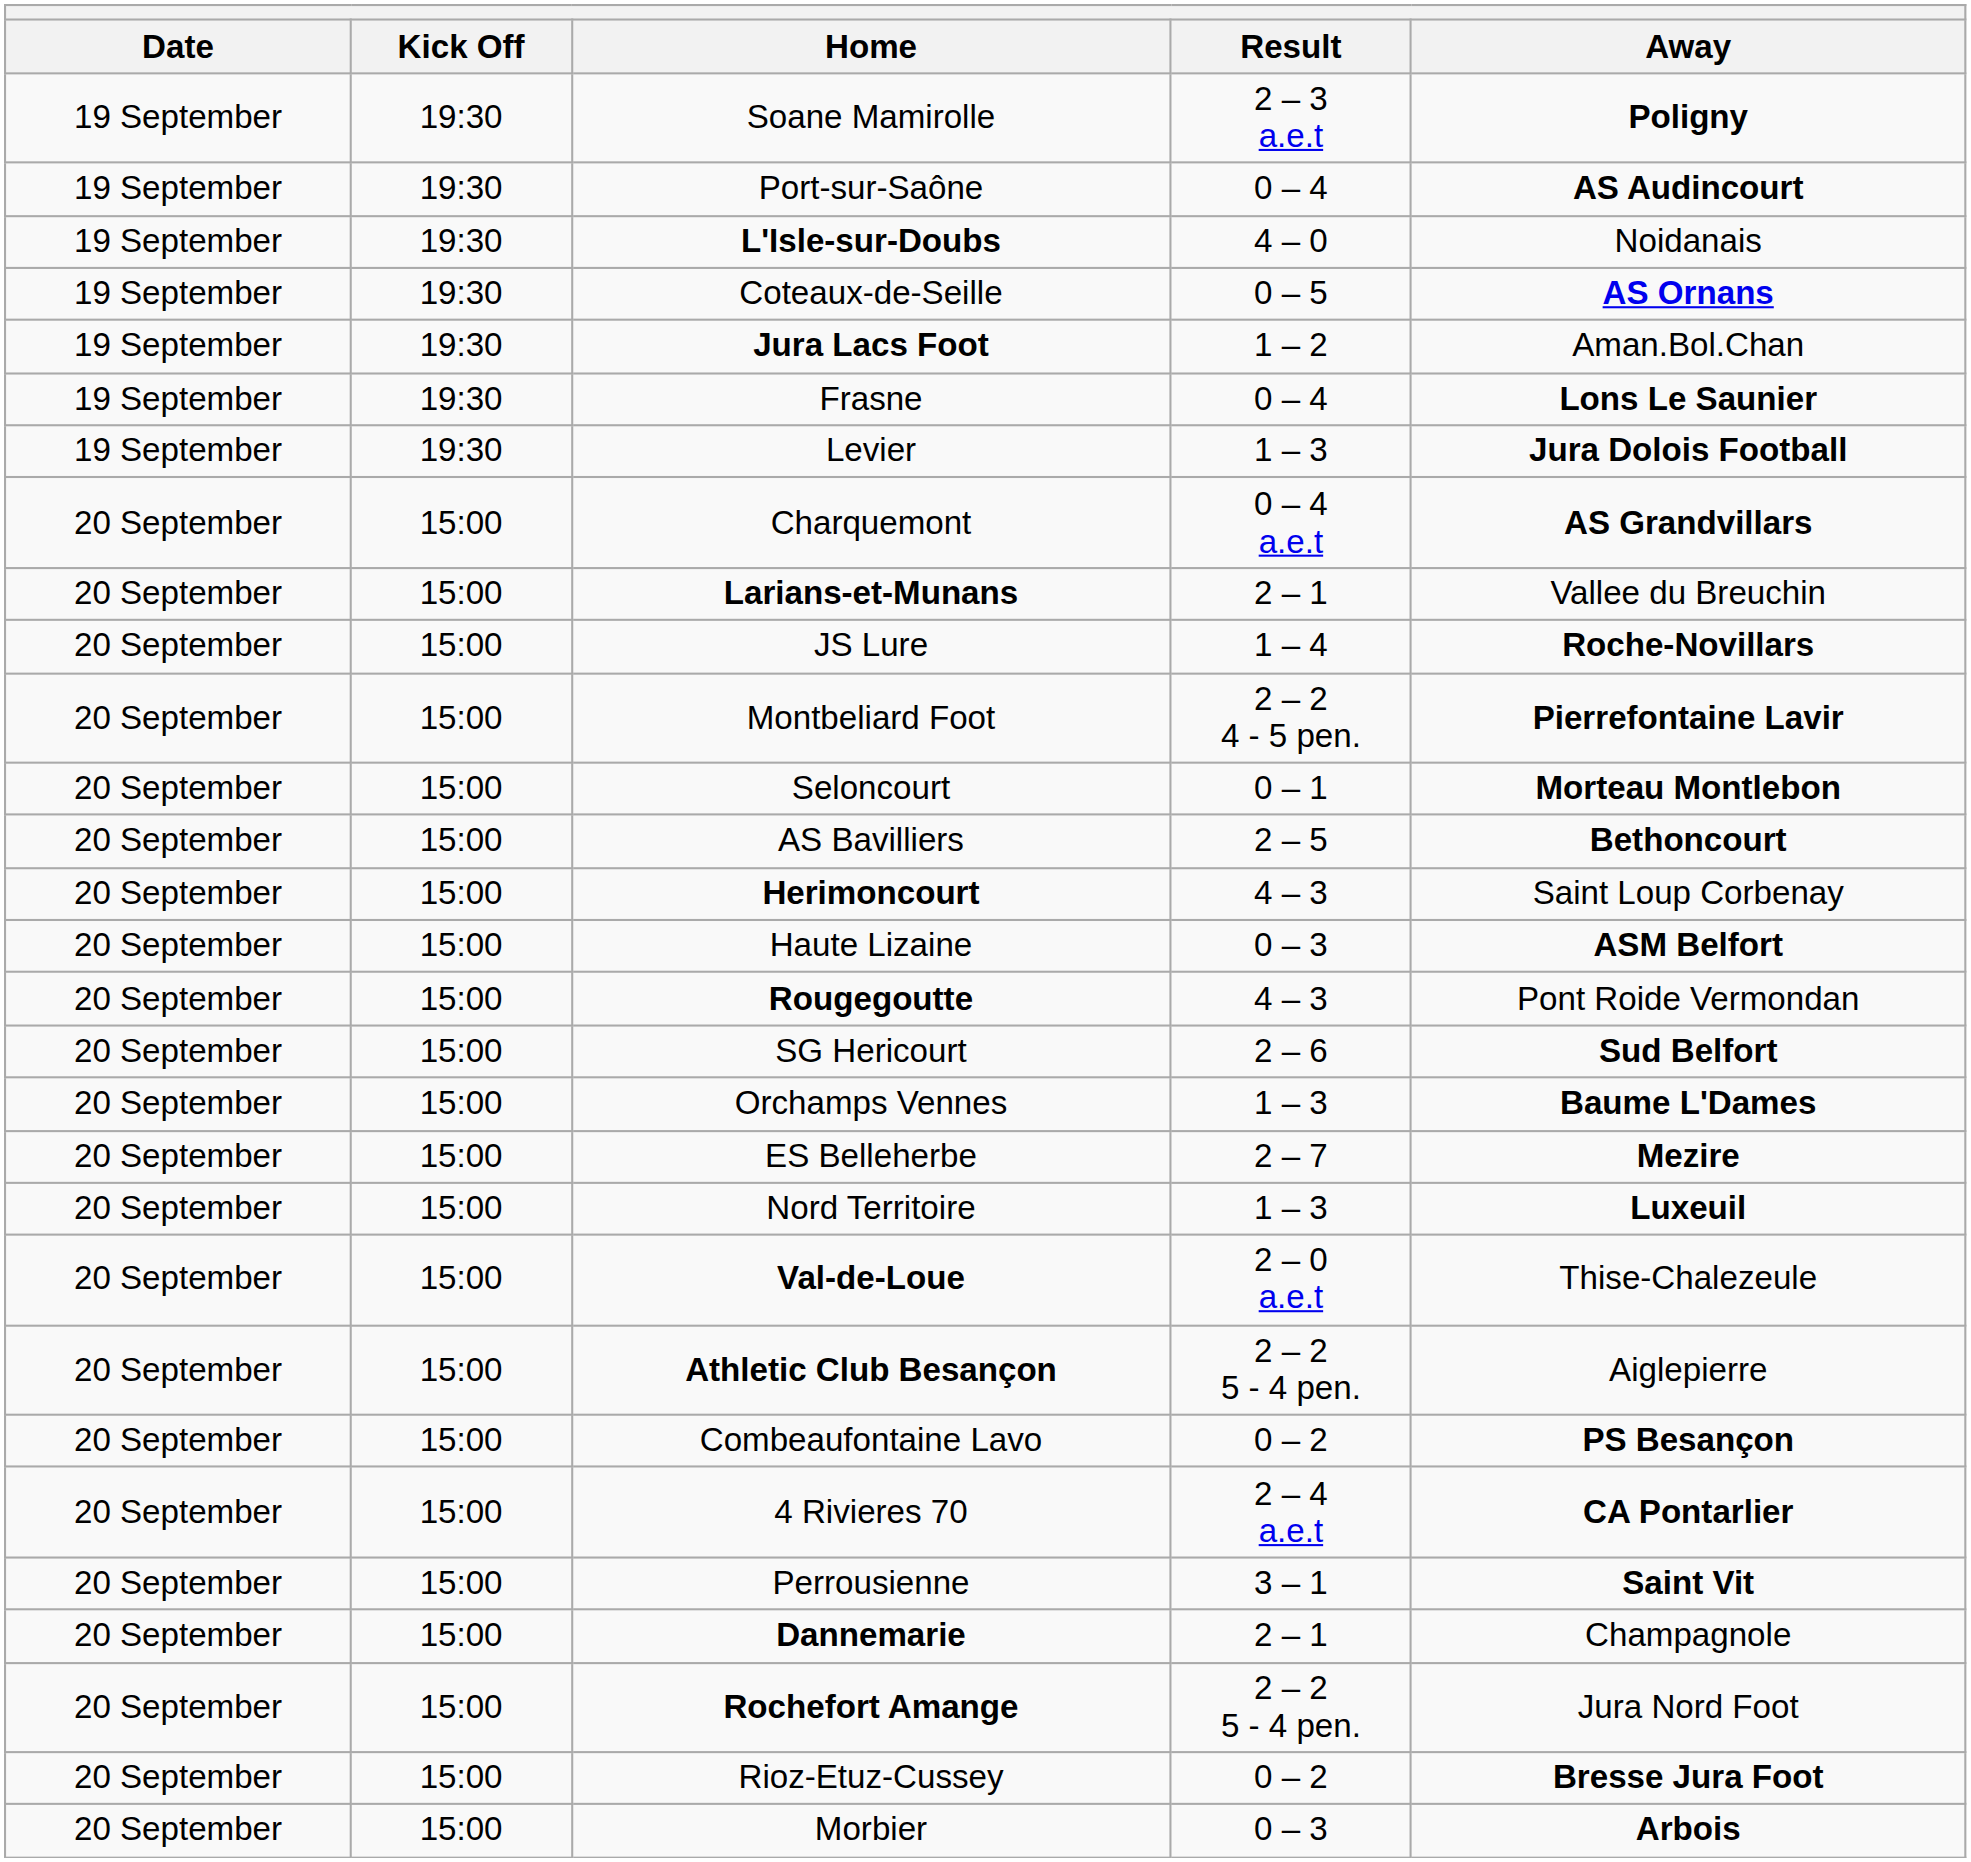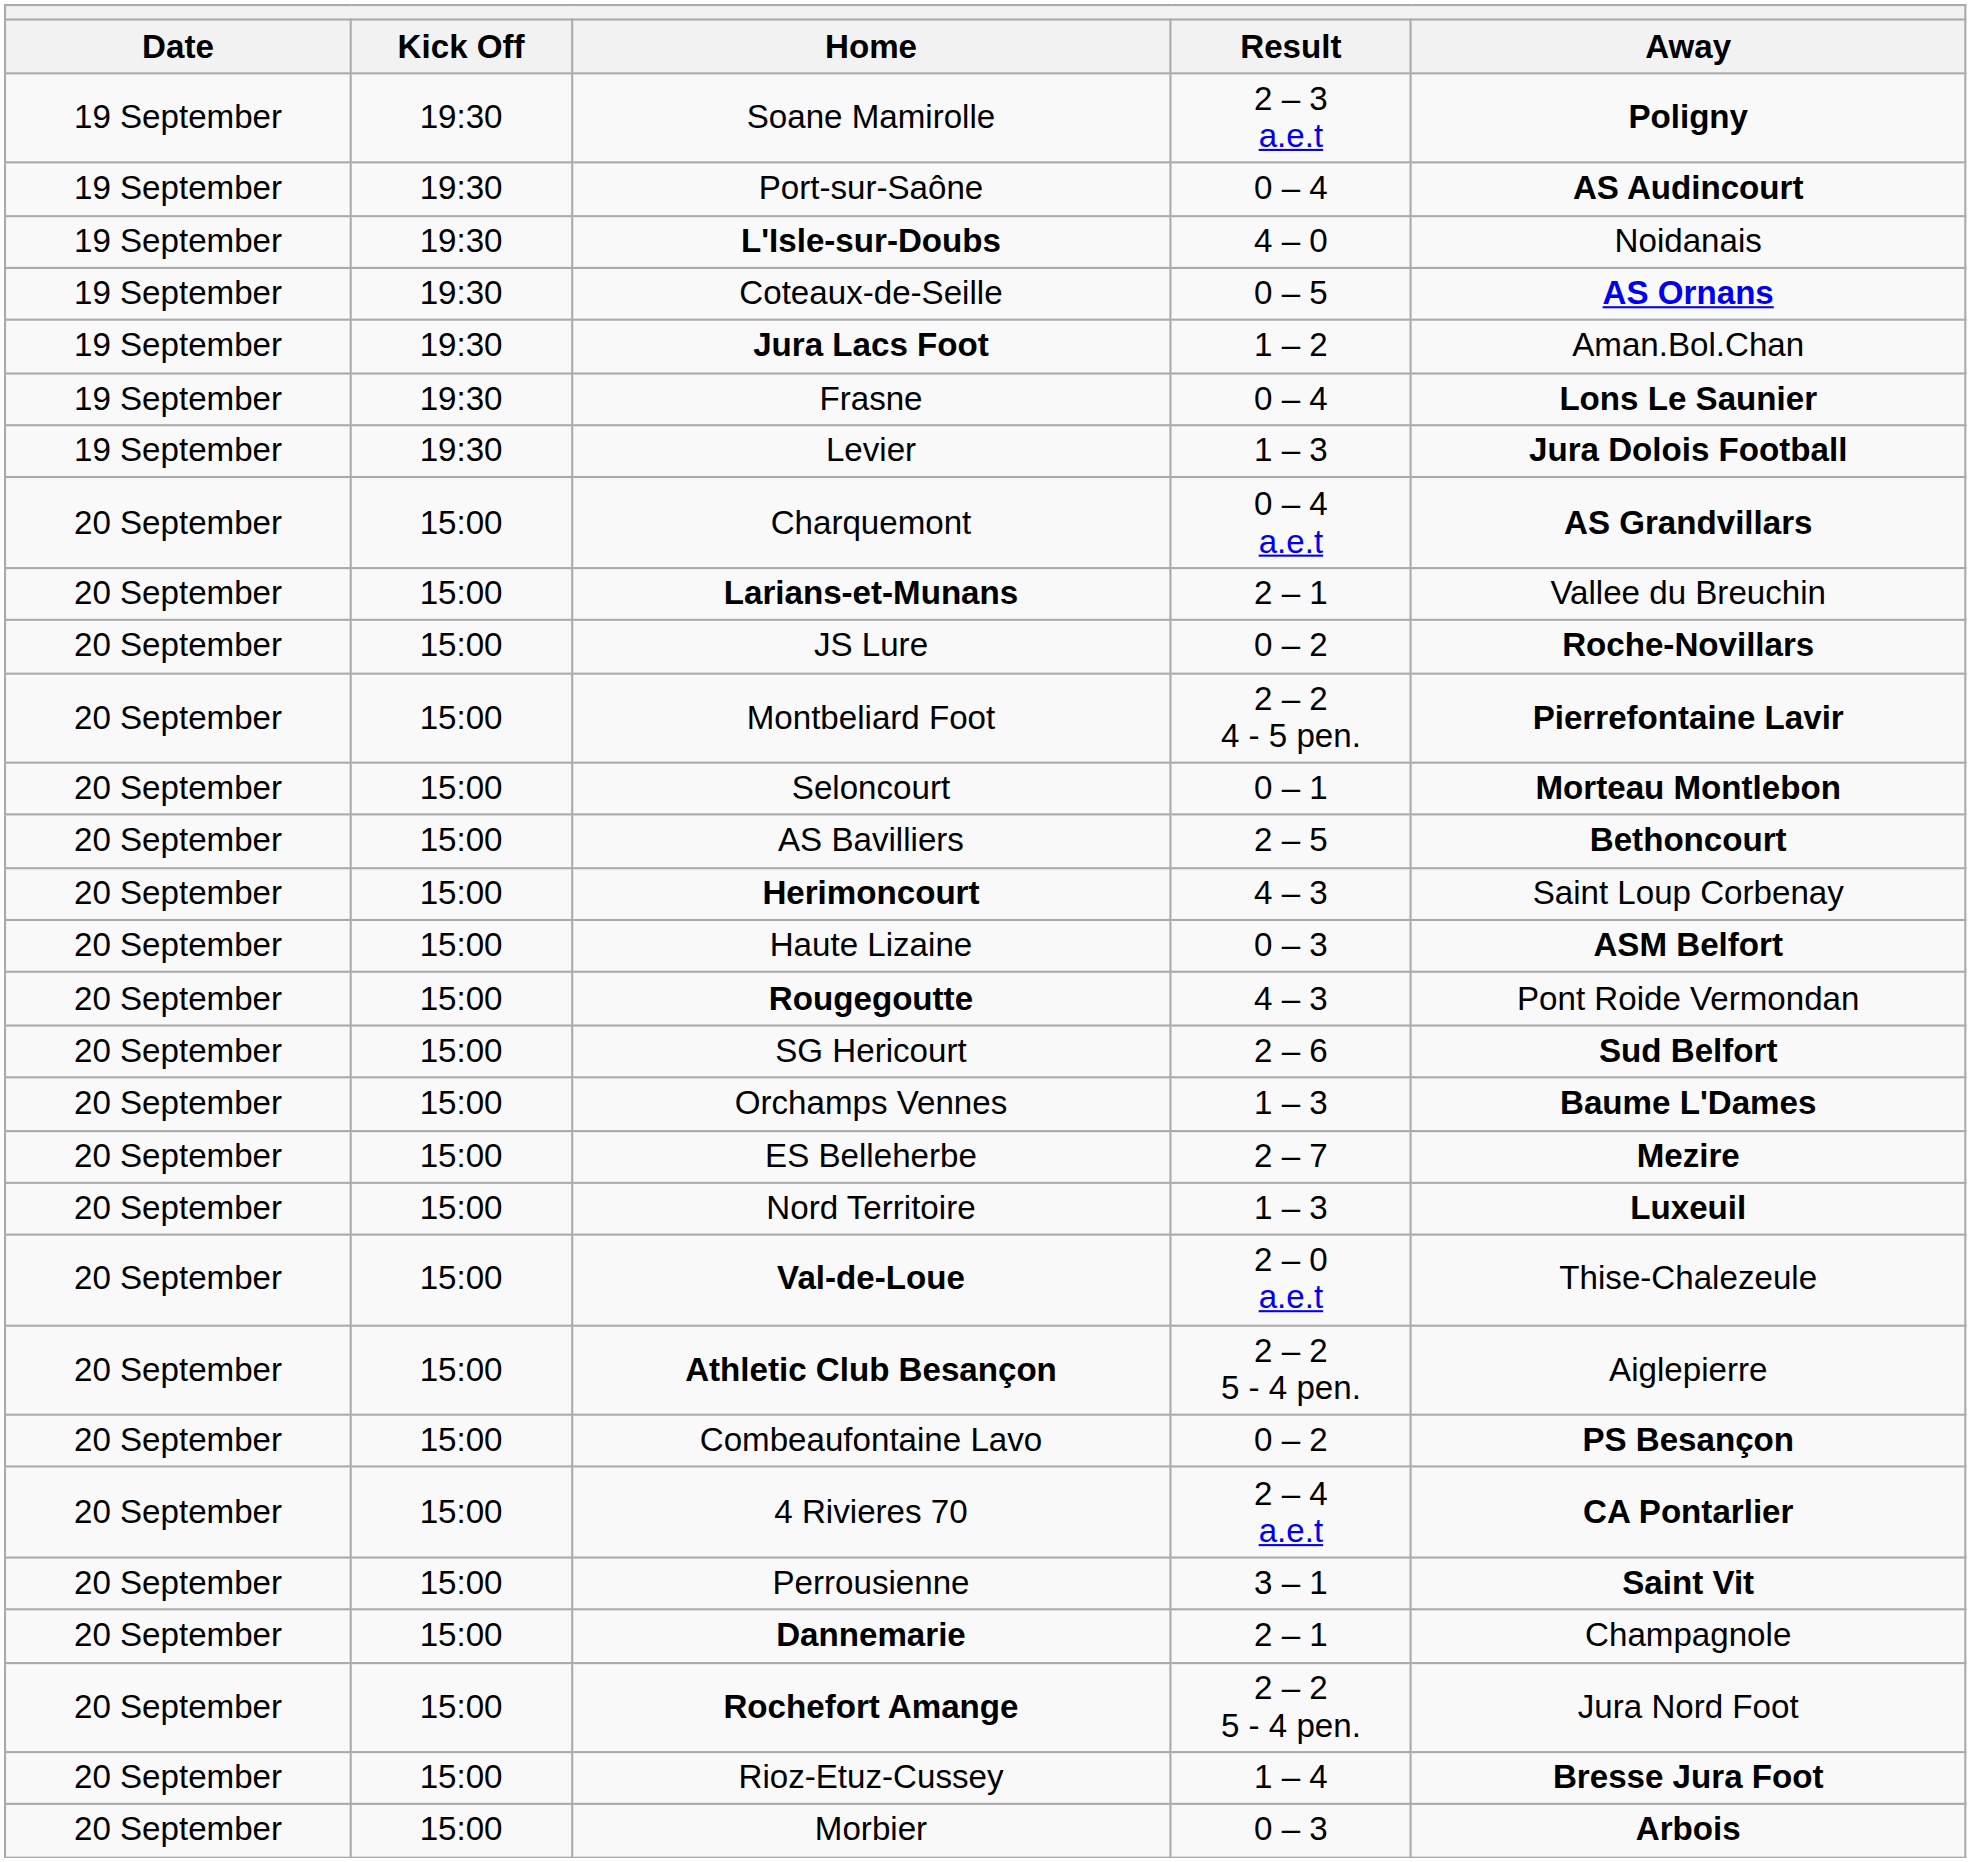 <table class="wikitable collapsible collapsed" style="font-size: 100%; margin:0px;" width="75%">
 <tr>
 <th colspan="7" style="text-align:left;"></th>
 </tr>
 <tr>
 <th><strong>Date</strong></th>
 <th><strong>Kick Off</strong></th>
 <th><strong>Home</strong></th>
 <th><strong>Result</strong></th>
 <th><strong>Away</strong></th>
 </tr>
 <tr>
 <td align=center>19 September</td>
 <td align=center>19:30</td>
 <td align=center>Soane Mamirolle</td>
 <td align=center>2 – 3 <br> <a href='#'>a.e.t</a></td>
 <td align=center><strong>Poligny</strong></td>
 </tr>
 <tr>
 <td align=center>19 September</td>
 <td align=center>19:30</td>
 <td align=center>Port-sur-Saône</td>
 <td align=center>0 – 4</td>
 <td align=center><strong>AS Audincourt</strong></td>
 </tr>
 <tr>
 <td align=center>19 September</td>
 <td align=center>19:30</td>
 <td align=center><strong>L'Isle-sur-Doubs</strong></td>
 <td align=center>4 – 0</td>
 <td align=center>Noidanais</td>
 </tr>
 <tr>
 <td align=center>19 September</td>
 <td align=center>19:30</td>
 <td align=center>Coteaux-de-Seille</td>
 <td align=center>0 – 5</td>
 <td align=center><strong><a href='#'>AS Ornans</a></strong></td>
 </tr>
 <tr>
 <td align=center>19 September</td>
 <td align=center>19:30</td>
 <td align=center><strong>Jura Lacs Foot</strong></td>
 <td align=center>1 – 2</td>
 <td align=center>Aman.Bol.Chan</td>
 </tr>
 <tr>
 <td align=center>19 September</td>
 <td align=center>19:30</td>
 <td align=center>Frasne</td>
 <td align=center>0 – 4</td>
 <td align=center><strong>Lons Le Saunier</strong></td>
 </tr>
 <tr>
 <td align=center>19 September</td>
 <td align=center>19:30</td>
 <td align=center>Levier</td>
 <td align=center>1 – 3</td>
 <td align=center><strong>Jura Dolois Football</strong></td>
 </tr>
 <tr>
 <td align=center>20 September</td>
 <td align=center>15:00</td>
 <td align=center>Charquemont</td>
 <td align=center>0 – 4 <br> <a href='#'>a.e.t</a></td>
 <td align=center><strong>AS Grandvillars</strong></td>
 </tr>
 <tr>
 <td align=center>20 September</td>
 <td align=center>15:00</td>
 <td align=center><strong>Larians-et-Munans</strong></td>
 <td align=center>2 – 1</td>
 <td align=center>Vallee du Breuchin</td>
 </tr>
 <tr>
 <td align=center>20 September</td>
 <td align=center>15:00</td>
 <td align=center>JS Lure</td>
-<td align=center>1 – 4</td>
+<td align=center>0 – 2</td>
 <td align=center><strong>Roche-Novillars</strong></td>
 </tr>
 <tr>
 <td align=center>20 September</td>
 <td align=center>15:00</td>
 <td align=center>Montbeliard Foot</td>
 <td align=center>2 – 2 <br> 4 - 5 pen.</td>
 <td align=center><strong>Pierrefontaine Lavir</strong></td>
 </tr>
 <tr>
 <td align=center>20 September</td>
 <td align=center>15:00</td>
 <td align=center>Seloncourt</td>
 <td align=center>0 – 1</td>
 <td align=center><strong>Morteau Montlebon</strong></td>
 </tr>
 <tr>
 <td align=center>20 September</td>
 <td align=center>15:00</td>
 <td align=center>AS Bavilliers</td>
 <td align=center>2 – 5</td>
 <td align=center><strong>Bethoncourt</strong></td>
 </tr>
 <tr>
 <td align=center>20 September</td>
 <td align=center>15:00</td>
 <td align=center><strong>Herimoncourt</strong></td>
 <td align=center>4 – 3</td>
 <td align=center>Saint Loup Corbenay</td>
 </tr>
 <tr>
 <td align=center>20 September</td>
 <td align=center>15:00</td>
 <td align=center>Haute Lizaine</td>
 <td align=center>0 – 3</td>
 <td align=center><strong>ASM Belfort</strong></td>
 </tr>
 <tr>
 <td align=center>20 September</td>
 <td align=center>15:00</td>
 <td align=center><strong>Rougegoutte</strong></td>
 <td align=center>4 – 3</td>
 <td align=center>Pont Roide Vermondan</td>
 </tr>
 <tr>
 <td align=center>20 September</td>
 <td align=center>15:00</td>
 <td align=center>SG Hericourt</td>
 <td align=center>2 – 6</td>
 <td align=center><strong>Sud Belfort</strong></td>
 </tr>
 <tr>
 <td align=center>20 September</td>
 <td align=center>15:00</td>
 <td align=center>Orchamps Vennes</td>
 <td align=center>1 – 3</td>
 <td align=center><strong>Baume L'Dames</strong></td>
 </tr>
 <tr>
 <td align=center>20 September</td>
 <td align=center>15:00</td>
 <td align=center>ES Belleherbe</td>
 <td align=center>2 – 7</td>
 <td align=center><strong>Mezire</strong></td>
 </tr>
 <tr>
 <td align=center>20 September</td>
 <td align=center>15:00</td>
 <td align=center>Nord Territoire</td>
 <td align=center>1 – 3</td>
 <td align=center><strong>Luxeuil</strong></td>
 </tr>
 <tr>
 <td align=center>20 September</td>
 <td align=center>15:00</td>
 <td align=center><strong>Val-de-Loue</strong></td>
 <td align=center>2 – 0 <br> <a href='#'>a.e.t</a></td>
 <td align=center>Thise-Chalezeule</td>
 </tr>
 <tr>
 <td align=center>20 September</td>
 <td align=center>15:00</td>
 <td align=center><strong>Athletic Club Besançon</strong></td>
 <td align=center>2 – 2 <br> 5 - 4 pen.</td>
 <td align=center>Aiglepierre</td>
 </tr>
 <tr>
 <td align=center>20 September</td>
 <td align=center>15:00</td>
 <td align=center>Combeaufontaine Lavo</td>
 <td align=center>0 – 2</td>
 <td align=center><strong>PS Besançon</strong></td>
 </tr>
 <tr>
 <td align=center>20 September</td>
 <td align=center>15:00</td>
 <td align=center>4 Rivieres 70</td>
 <td align=center>2 – 4 <br> <a href='#'>a.e.t</a></td>
 <td align=center><strong>CA Pontarlier</strong></td>
 </tr>
 <tr>
 <td align=center>20 September</td>
 <td align=center>15:00</td>
 <td align=center>Perrousienne</td>
 <td align=center>3 – 1</td>
 <td align=center><strong>Saint Vit</strong></td>
 </tr>
 <tr>
 <td align=center>20 September</td>
 <td align=center>15:00</td>
 <td align=center><strong>Dannemarie</strong></td>
 <td align=center>2 – 1</td>
 <td align=center>Champagnole</td>
 </tr>
 <tr>
 <td align=center>20 September</td>
 <td align=center>15:00</td>
 <td align=center><strong>Rochefort Amange</strong></td>
 <td align=center>2 – 2 <br> 5 - 4 pen.</td>
 <td align=center>Jura Nord Foot</td>
 </tr>
 <tr>
 <td align=center>20 September</td>
 <td align=center>15:00</td>
 <td align=center>Rioz-Etuz-Cussey</td>
-<td align=center>0 – 2</td>
+<td align=center>1 – 4</td>
 <td align=center><strong>Bresse Jura Foot</strong></td>
 </tr>
 <tr>
 <td align=center>20 September</td>
 <td align=center>15:00</td>
 <td align=center>Morbier</td>
 <td align=center>0 – 3</td>
 <td align=center><strong>Arbois</strong></td>
 </tr>
 </table>
